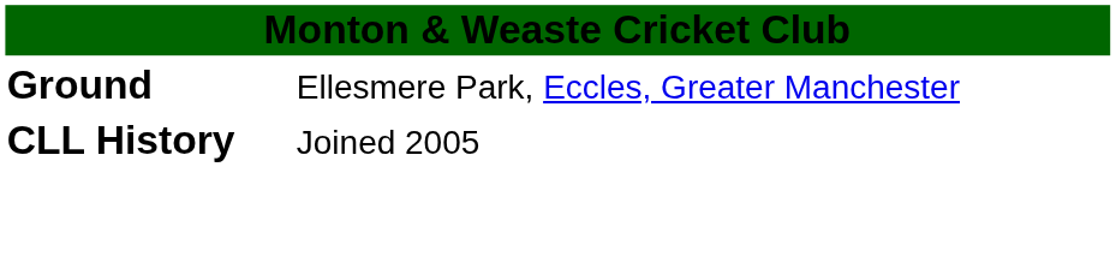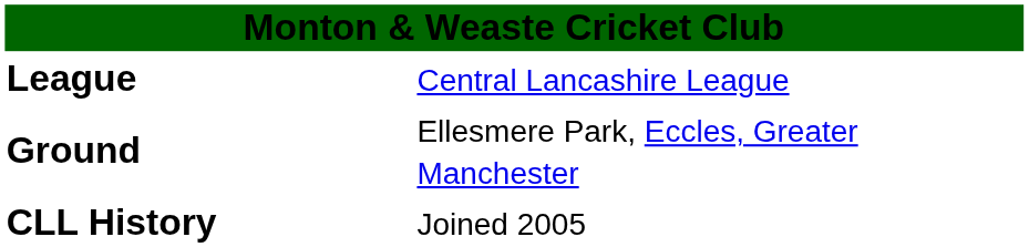 <table width=35% border=0 style="float:right;">
 <tr>
 <th colspan=2 style="background:#006600"><span><strong>Monton & Weaste Cricket Club</strong></span></th>
+</tr>
+<tr>
+<td width=40%><strong>League</strong></td>
+<td><small><a href='#'>Central Lancashire League</a></small></td>
 </tr>
 <tr>
 <td><strong>Ground</strong></td>
 <td><small>Ellesmere Park, <a href='#'>Eccles, Greater Manchester</a></small></td>
 </tr>
 <tr>
 <td><strong>CLL History</strong></td>
 <td><small>Joined 2005</small></td>
 </tr>
 </table>
